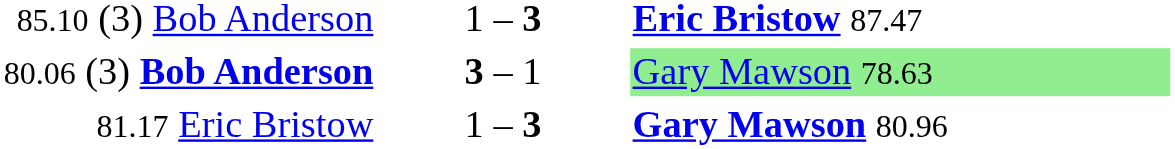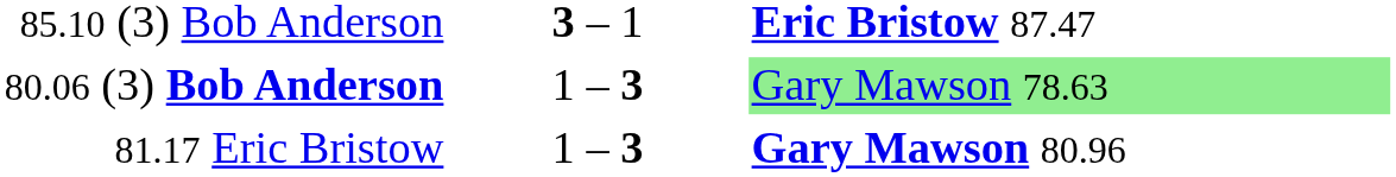 <table style="text-align:center">
 <tr>
 <th width=223></th>
 <th width=100></th>
 <th width=223></th>
 </tr>
 <tr>
 <td align=right><small>85.10</small> (3) <a href='#'>Bob Anderson</a> </td>
-<td>1 – <strong>3</strong></td>
+<td><strong>3</strong> – 1</td>
 <td align=left> <strong><a href='#'>Eric Bristow</a></strong> <small>87.47</small></td>
 </tr>
 <tr>
 <td align=right><small>80.06</small> (3) <strong><a href='#'>Bob Anderson</a></strong> </td>
-<td><strong>3</strong> – 1</td>
+<td>1 – <strong>3</strong></td>
 <td align=left style="background: lightgreen;"> <a href='#'>Gary Mawson</a> <small>78.63</small></td>
 </tr>
 <tr>
 <td align=right><small>81.17</small> <a href='#'>Eric Bristow</a> </td>
 <td>1 – <strong>3</strong></td>
 <td align=left> <strong><a href='#'>Gary Mawson</a></strong> <small>80.96</small></td>
 </tr>
 </table>
